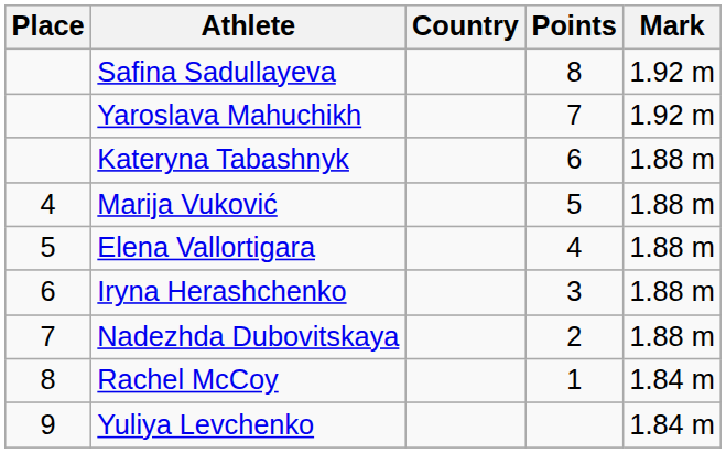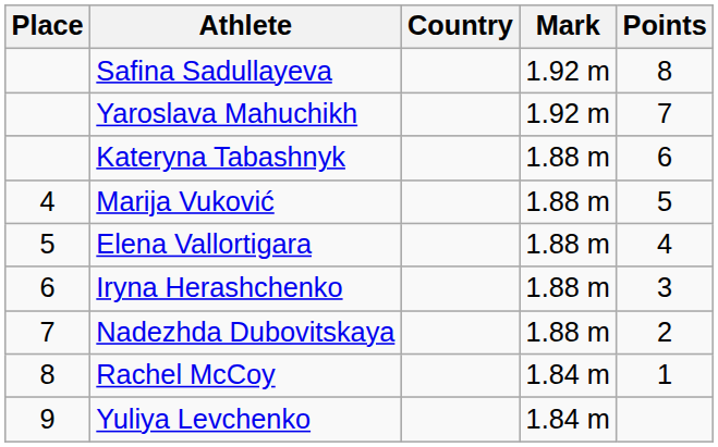 <table class="wikitable">
 <tr>
 <th>Place</th>
 <th>Athlete</th>
 <th>Country</th>
+<th>Mark</th>
 <th>Points</th>
-<th>Mark</th>
 </tr>
 <tr>
 <td align=center></td>
 <td><a href='#'>Safina Sadullayeva</a></td>
 <td></td>
+<td>1.92 m</td>
 <td align=center>8</td>
-<td>1.92 m</td>
 </tr>
 <tr>
 <td align=center></td>
 <td><a href='#'>Yaroslava Mahuchikh</a></td>
 <td></td>
+<td>1.92 m</td>
 <td align=center>7</td>
-<td>1.92 m</td>
 </tr>
 <tr>
 <td align=center></td>
 <td><a href='#'>Kateryna Tabashnyk</a></td>
 <td></td>
+<td>1.88 m</td>
 <td align=center>6</td>
-<td>1.88 m</td>
 </tr>
 <tr>
 <td align=center>4</td>
 <td><a href='#'>Marija Vuković</a></td>
 <td></td>
+<td>1.88 m</td>
 <td align=center>5</td>
-<td>1.88 m</td>
 </tr>
 <tr>
 <td align=center>5</td>
 <td><a href='#'>Elena Vallortigara</a></td>
 <td></td>
+<td>1.88 m</td>
 <td align=center>4</td>
-<td>1.88 m</td>
 </tr>
 <tr>
 <td align=center>6</td>
 <td><a href='#'>Iryna Herashchenko</a></td>
 <td></td>
+<td>1.88 m</td>
 <td align=center>3</td>
-<td>1.88 m</td>
 </tr>
 <tr>
 <td align=center>7</td>
 <td><a href='#'>Nadezhda Dubovitskaya</a></td>
 <td></td>
+<td>1.88 m</td>
 <td align=center>2</td>
-<td>1.88 m</td>
 </tr>
 <tr>
 <td align=center>8</td>
 <td><a href='#'>Rachel McCoy</a></td>
 <td></td>
+<td>1.84 m</td>
 <td align=center>1</td>
-<td>1.84 m</td>
 </tr>
 <tr>
 <td align=center>9</td>
 <td><a href='#'>Yuliya Levchenko</a></td>
 <td></td>
+<td>1.84 m</td>
 <td align=center></td>
-<td>1.84 m</td>
 </tr>
 </table>
